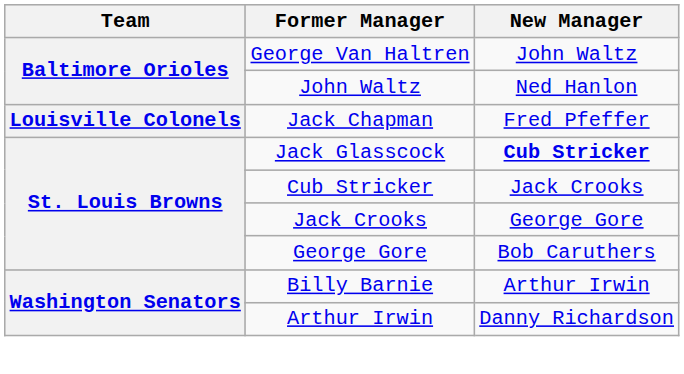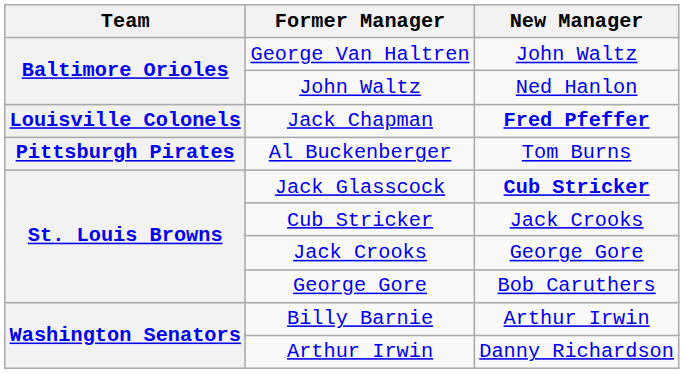 <table class="wikitable plainrowheaders" style="text-align:center;">
 <tr>
 <th scope="col">Team</th>
 <th scope="col">Former Manager</th>
 <th scope="col">New Manager</th>
 </tr>
 <tr>
 <th rowspan="2" scope="row" style="text-align:center;"><a href='#'>Baltimore Orioles</a></th>
 <td><a href='#'>George Van Haltren</a></td>
 <td><a href='#'>John Waltz</a></td>
 </tr>
 <tr>
 <td><a href='#'>John Waltz</a></td>
 <td><a href='#'>Ned Hanlon</a></td>
 </tr>
 <tr>
 <th scope="row" style="text-align:center;"><a href='#'>Louisville Colonels</a></th>
 <td><a href='#'>Jack Chapman</a></td>
-<td><a href='#'>Fred Pfeffer</a></td>
+<td><strong><a href='#'>Fred Pfeffer</a></strong></td>
+</tr>
+<tr>
+<th scope="row" style="text-align:center;"><a href='#'>Pittsburgh Pirates</a></th>
+<td><a href='#'>Al Buckenberger</a></td>
+<td><a href='#'>Tom Burns</a></td>
 </tr>
 <tr>
 <th rowspan="4" scope="row" style="text-align:center;"><a href='#'>St. Louis Browns</a></th>
 <td><a href='#'>Jack Glasscock</a></td>
 <td><strong><a href='#'>Cub Stricker</a></strong></td>
 </tr>
 <tr>
 <td><a href='#'>Cub Stricker</a></td>
 <td><a href='#'>Jack Crooks</a></td>
 </tr>
 <tr>
 <td><a href='#'>Jack Crooks</a></td>
 <td><a href='#'>George Gore</a></td>
 </tr>
 <tr>
 <td><a href='#'>George Gore</a></td>
 <td><a href='#'>Bob Caruthers</a></td>
 </tr>
 <tr>
 <th rowspan="2" scope="row" style="text-align:center;"><a href='#'>Washington Senators</a></th>
 <td><a href='#'>Billy Barnie</a></td>
 <td><a href='#'>Arthur Irwin</a></td>
 </tr>
 <tr>
 <td><a href='#'>Arthur Irwin</a></td>
 <td><a href='#'>Danny Richardson</a></td>
 </tr>
 </table>
